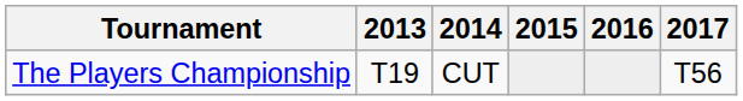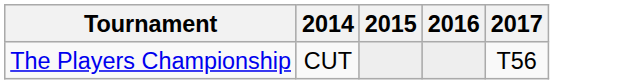 <table class="wikitable" style="font-size:95%;text-align:center;">
 <tr>
 <th>Tournament</th>
-<th>2013</th>
 <th>2014</th>
 <th>2015</th>
 <th>2016</th>
 <th>2017</th>
 </tr>
 <tr>
 <td align=left><a href='#'>The Players Championship</a></td>
-<td>T19</td>
 <td>CUT</td>
 <td style="background:#eeeeee;"></td>
 <td style="background:#eeeeee;"></td>
 <td>T56</td>
 </tr>
 </table>
